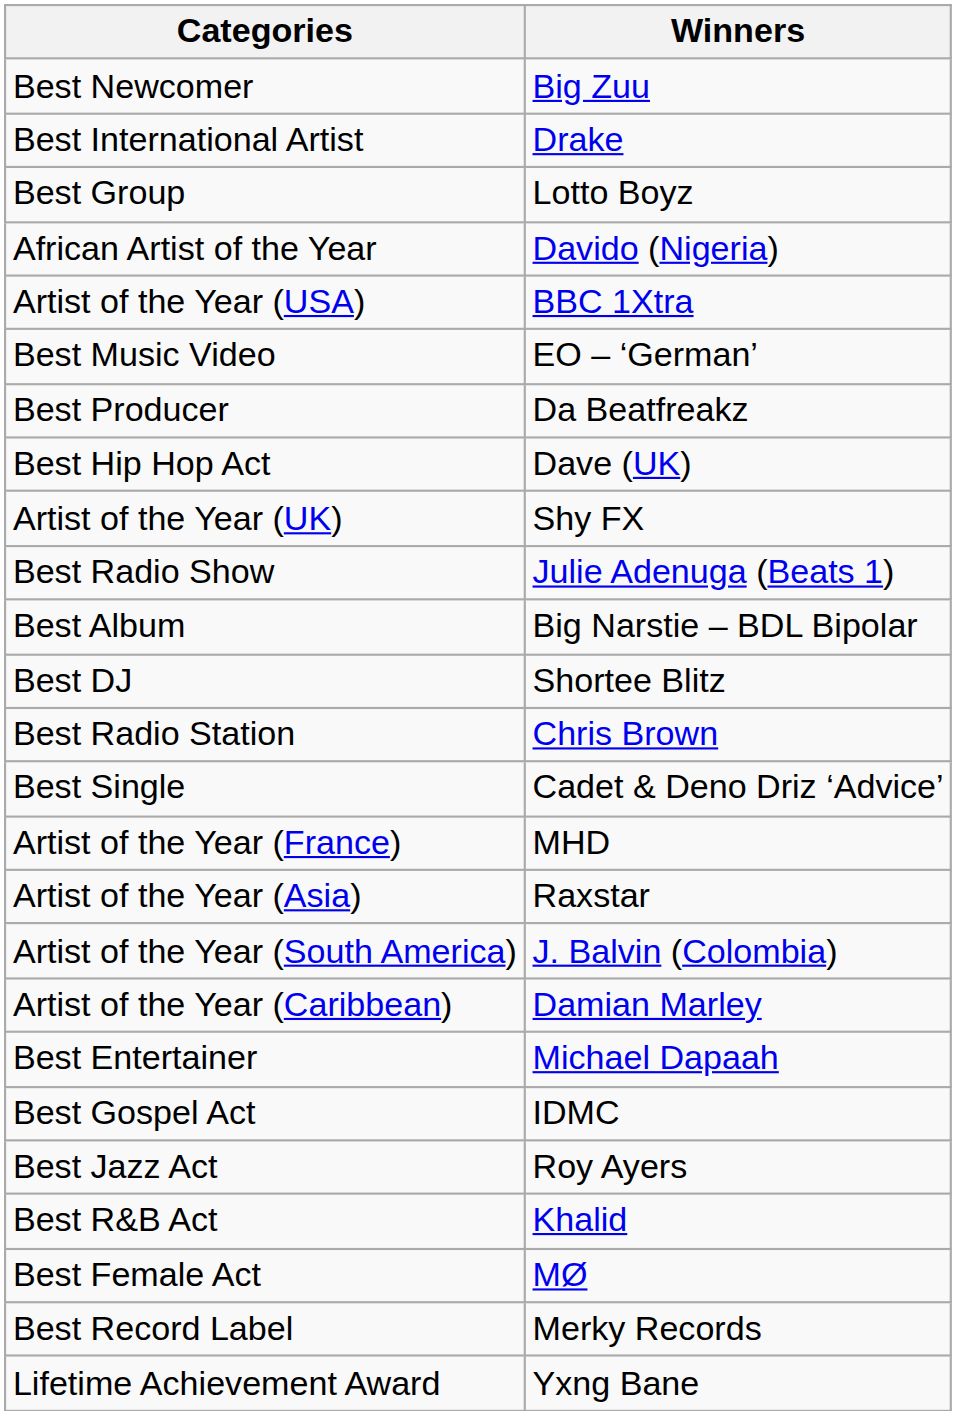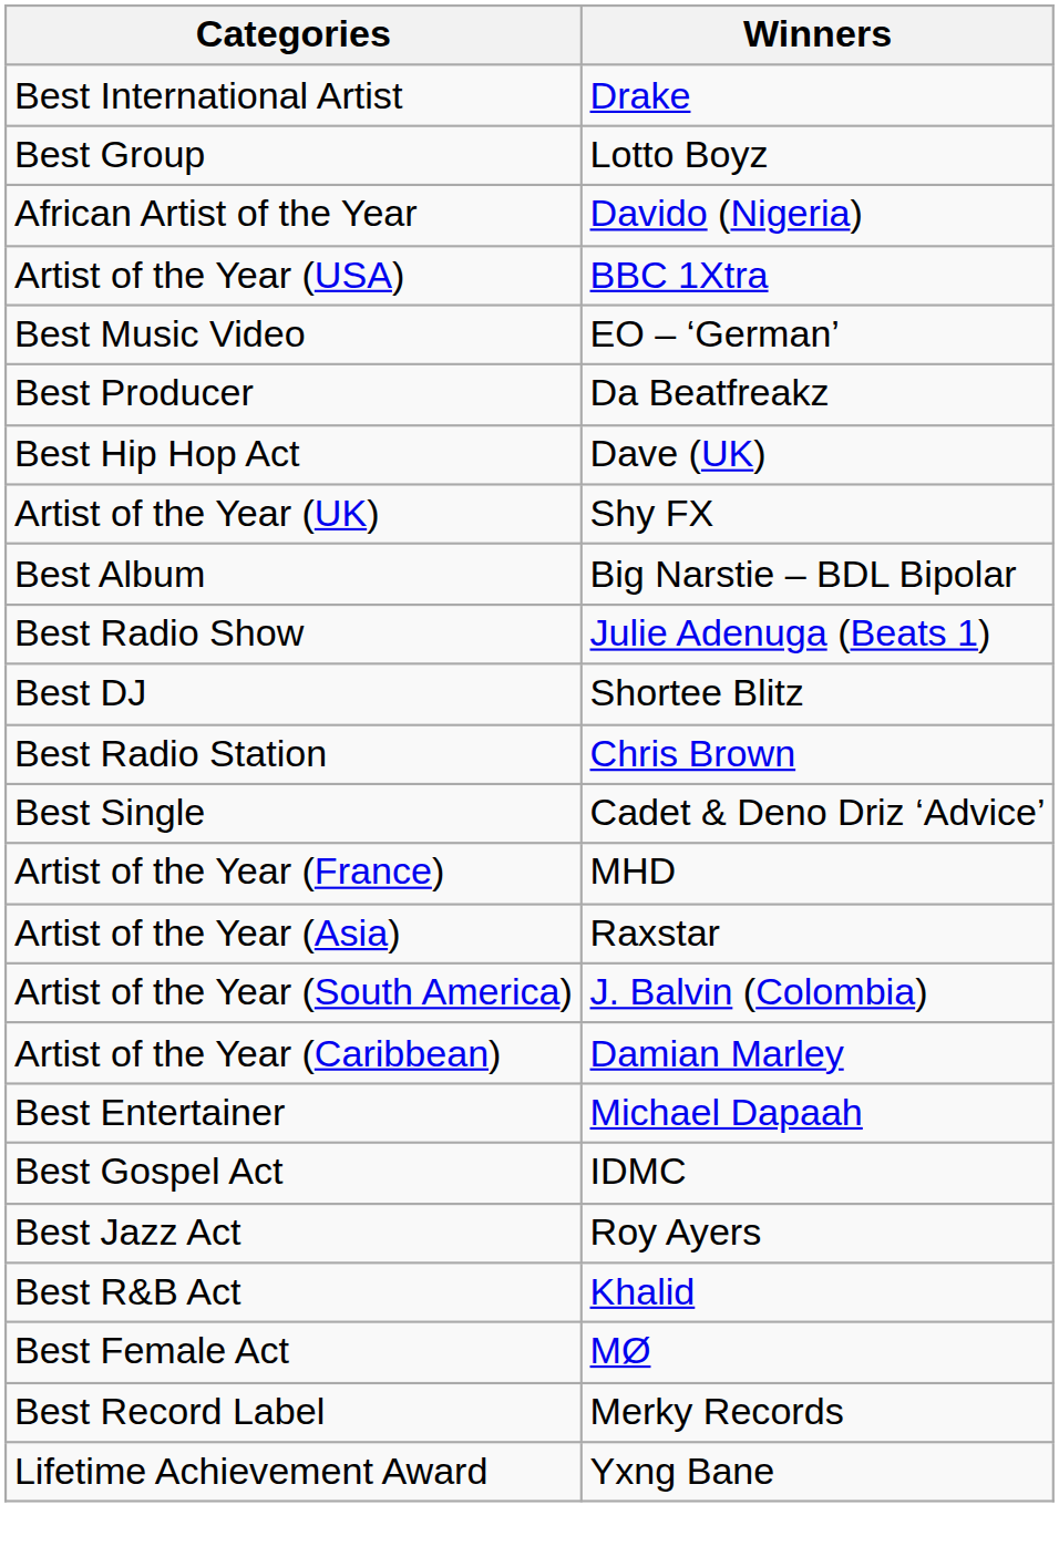 <table class="wikitable">
 <tr>
 <th>Categories</th>
 <th>Winners</th>
-</tr>
-<tr>
-<td>Best Newcomer</td>
-<td><a href='#'>Big Zuu</a></td>
 </tr>
 <tr>
 <td>Best International Artist</td>
 <td><a href='#'>Drake</a></td>
 </tr>
 <tr>
 <td>Best Group</td>
 <td>Lotto Boyz</td>
 </tr>
 <tr>
 <td>African Artist of the Year</td>
 <td><a href='#'>Davido</a> (<a href='#'>Nigeria</a>)</td>
 </tr>
 <tr>
 <td>Artist of the Year (<a href='#'>USA</a>)</td>
 <td><a href='#'>BBC 1Xtra</a></td>
 </tr>
 <tr>
 <td>Best Music Video</td>
 <td>EO – ‘German’</td>
 </tr>
 <tr>
 <td>Best Producer</td>
 <td>Da Beatfreakz</td>
 </tr>
 <tr>
 <td>Best Hip Hop Act</td>
 <td>Dave (<a href='#'>UK</a>)</td>
 </tr>
 <tr>
 <td>Artist of the Year (<a href='#'>UK</a>)</td>
 <td>Shy FX</td>
 </tr>
 <tr>
+<td>Best Album</td>
+<td>Big Narstie – BDL Bipolar</td>
+</tr>
+<tr>
 <td>Best Radio Show</td>
 <td><a href='#'>Julie Adenuga</a> (<a href='#'>Beats 1</a>)</td>
-</tr>
-<tr>
-<td>Best Album</td>
-<td>Big Narstie – BDL Bipolar</td>
 </tr>
 <tr>
 <td>Best DJ</td>
 <td>Shortee Blitz</td>
 </tr>
 <tr>
 <td>Best Radio Station</td>
 <td><a href='#'>Chris Brown</a></td>
 </tr>
 <tr>
 <td>Best Single</td>
 <td>Cadet & Deno Driz ‘Advice’</td>
 </tr>
 <tr>
 <td>Artist of the Year (<a href='#'>France</a>)</td>
 <td>MHD</td>
 </tr>
 <tr>
 <td>Artist of the Year (<a href='#'>Asia</a>)</td>
 <td>Raxstar</td>
 </tr>
 <tr>
 <td>Artist of the Year (<a href='#'>South America</a>)</td>
 <td><a href='#'>J. Balvin</a> (<a href='#'>Colombia</a>)</td>
 </tr>
 <tr>
 <td>Artist of the Year (<a href='#'>Caribbean</a>)</td>
 <td><a href='#'>Damian Marley</a></td>
 </tr>
 <tr>
 <td>Best Entertainer</td>
 <td><a href='#'>Michael Dapaah</a></td>
 </tr>
 <tr>
 <td>Best Gospel Act</td>
 <td>IDMC</td>
 </tr>
 <tr>
 <td>Best Jazz Act</td>
 <td>Roy Ayers</td>
 </tr>
 <tr>
 <td>Best R&B Act</td>
 <td><a href='#'>Khalid</a></td>
 </tr>
 <tr>
 <td>Best Female Act</td>
 <td><a href='#'>MØ</a></td>
 </tr>
 <tr>
 <td>Best Record Label</td>
 <td>Merky Records</td>
 </tr>
 <tr>
 <td>Lifetime Achievement Award</td>
 <td>Yxng Bane</td>
 </tr>
 </table>
